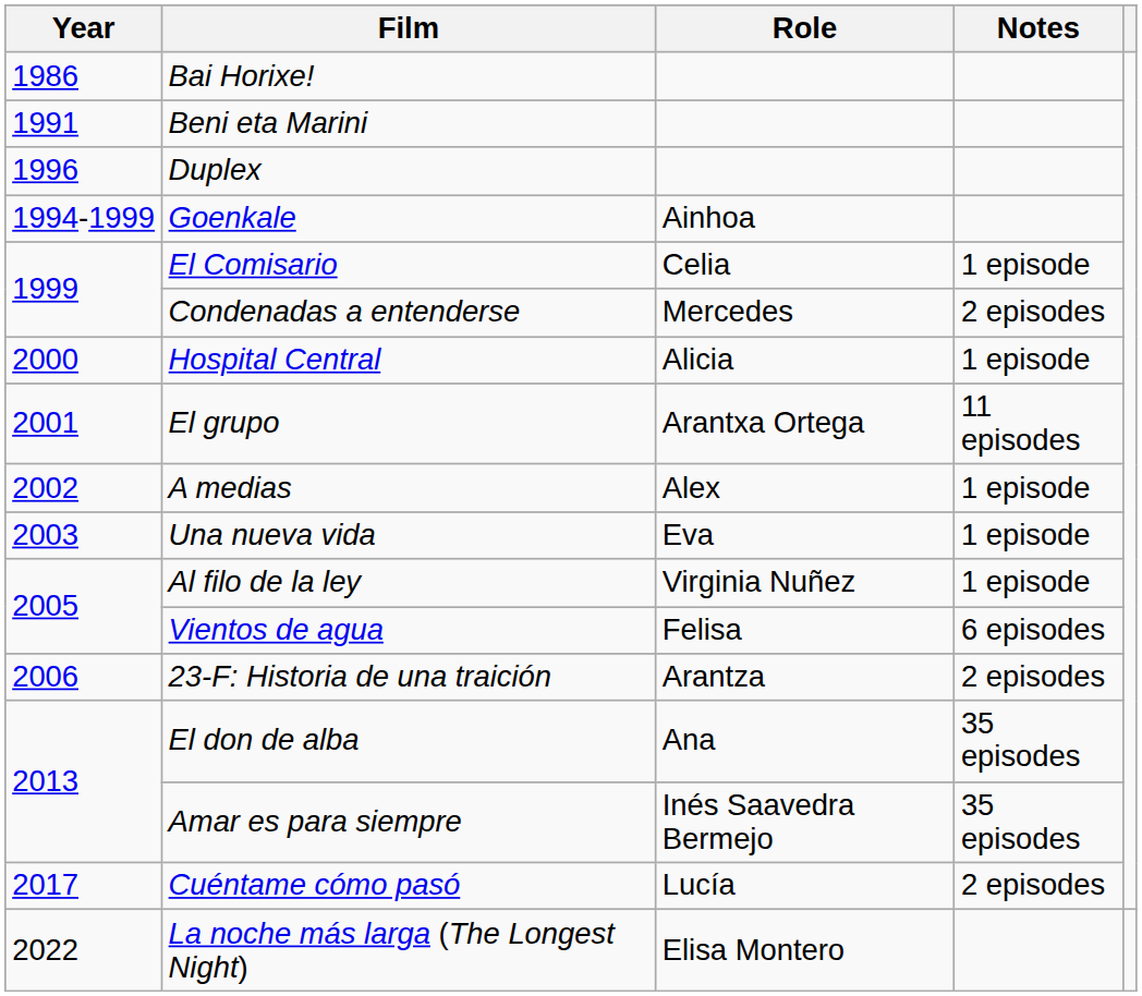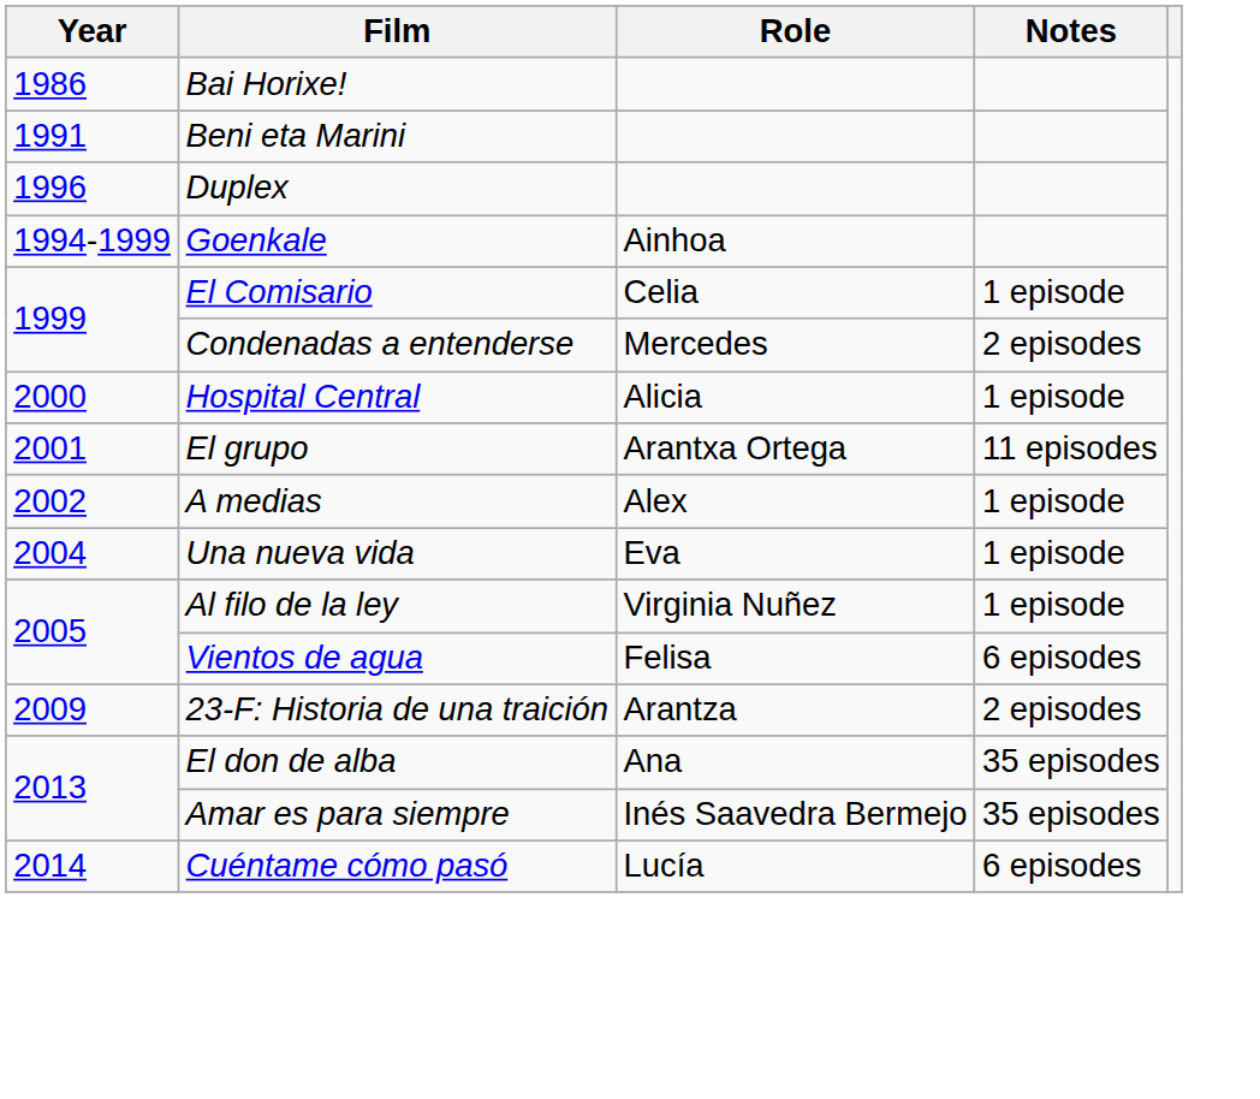 <table class="wikitable">
 <tr>
 <th>Year</th>
 <th>Film</th>
 <th>Role</th>
 <th>Notes</th>
 <th></th>
 </tr>
 <tr>
 <td><a href='#'>1986</a></td>
 <td><em>Bai Horixe!</em></td>
 <td></td>
 <td></td>
 </tr>
 <tr>
 <td><a href='#'>1991</a></td>
 <td><em>Beni eta Marini</em></td>
 <td></td>
 <td></td>
 </tr>
 <tr>
 <td><a href='#'>1996</a></td>
 <td><em>Duplex</em></td>
 <td></td>
 <td></td>
 </tr>
 <tr>
 <td><a href='#'>1994</a>-<a href='#'>1999</a></td>
 <td><em><a href='#'>Goenkale</a></em></td>
 <td>Ainhoa</td>
 <td></td>
 </tr>
 <tr>
 <td rowspan= 2><a href='#'>1999</a></td>
 <td><em><a href='#'>El Comisario</a></em></td>
 <td>Celia</td>
 <td>1 episode</td>
 </tr>
 <tr>
 <td><em>Condenadas a entenderse</em></td>
 <td>Mercedes</td>
 <td>2 episodes</td>
 </tr>
 <tr>
 <td><a href='#'>2000</a></td>
 <td><em><a href='#'>Hospital Central</a></em></td>
 <td>Alicia</td>
 <td>1 episode</td>
 </tr>
 <tr>
 <td><a href='#'>2001</a></td>
 <td><em>El grupo</em></td>
 <td>Arantxa Ortega</td>
 <td>11 episodes</td>
 </tr>
 <tr>
 <td><a href='#'>2002</a></td>
 <td><em>A medias</em></td>
 <td>Alex</td>
 <td>1 episode</td>
 </tr>
 <tr>
-<td><a href='#'>2003</a></td>
+<td><a href='#'>2004</a></td>
 <td><em>Una nueva vida</em></td>
 <td>Eva</td>
 <td>1 episode</td>
 </tr>
 <tr>
 <td rowspan=2><a href='#'>2005</a></td>
 <td><em>Al filo de la ley</em></td>
 <td>Virginia Nuñez</td>
 <td>1 episode</td>
 </tr>
 <tr>
 <td><em><a href='#'>Vientos de agua</a></em></td>
 <td>Felisa</td>
 <td>6 episodes</td>
 </tr>
 <tr>
-<td><a href='#'>2006</a></td>
+<td><a href='#'>2009</a></td>
 <td><em>23-F: Historia de una traición</em></td>
 <td>Arantza</td>
 <td>2 episodes</td>
 </tr>
 <tr>
 <td rowspan=2><a href='#'>2013</a></td>
 <td><em>El don de alba</em></td>
 <td>Ana</td>
 <td>35 episodes</td>
 </tr>
 <tr>
 <td><em>Amar es para siempre</em></td>
 <td>Inés Saavedra Bermejo</td>
 <td>35 episodes</td>
 </tr>
 <tr>
-<td><a href='#'>2017</a></td>
+<td><a href='#'>2014</a></td>
 <td><em><a href='#'>Cuéntame cómo pasó</a></em></td>
 <td>Lucía</td>
-<td>2 episodes</td>
-</tr>
-<tr>
-<td>2022</td>
-<td><em><a href='#'>La noche más larga</a></em> (<em>The Longest Night</em>)</td>
-<td>Elisa Montero</td>
-<td></td>
-<td align = "center"></td>
+<td>6 episodes</td>
 </tr>
 </table>
